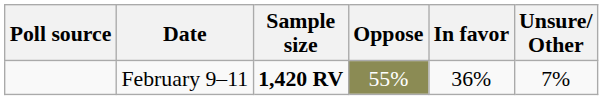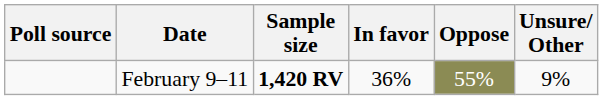 <table class="wikitable sortable collapsible" style="text-align:center;line-height:17px">
 <tr>
 <th>Poll source</th>
 <th>Date</th>
 <th>Sample<br>size</th>
+<th>In favor</th>
 <th>Oppose</th>
-<th>In favor</th>
 <th>Unsure/<br>Other</th>
 </tr>
 <tr>
 <td></td>
 <td>February 9–11</td>
 <td><strong>1,420 RV</strong></td>
+<td>36%</td>
 <td style="background:#8B8B54; color: white">55%</td>
-<td>36%</td>
-<td>7%</td>
+<td>9%</td>
 </tr>
 </table>
